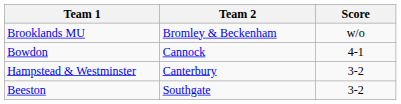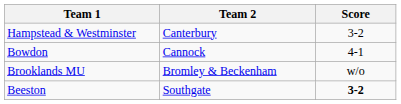 <table class="wikitable" style="font-size: 100%">
 <tr>
 <th width=200>Team 1</th>
 <th width=200>Team 2</th>
 <th width=100>Score</th>
 </tr>
 <tr>
-<td><a href='#'>Brooklands MU</a></td>
-<td><a href='#'>Bromley & Beckenham</a></td>
-<td align=center>w/o</td>
+<td><a href='#'>Hampstead & Westminster</a></td>
+<td><a href='#'>Canterbury</a></td>
+<td align=center>3-2</td>
 </tr>
 <tr>
 <td><a href='#'>Bowdon</a></td>
 <td><a href='#'>Cannock</a></td>
 <td align=center>4-1</td>
 </tr>
 <tr>
-<td><a href='#'>Hampstead & Westminster</a></td>
-<td><a href='#'>Canterbury</a></td>
-<td align=center>3-2</td>
+<td><a href='#'>Brooklands MU</a></td>
+<td><a href='#'>Bromley & Beckenham</a></td>
+<td align=center>w/o</td>
 </tr>
 <tr>
 <td><a href='#'>Beeston</a></td>
 <td><a href='#'>Southgate</a></td>
-<td align=center>3-2</td>
+<td align=center><strong>3-2</strong></td>
 </tr>
 </table>
